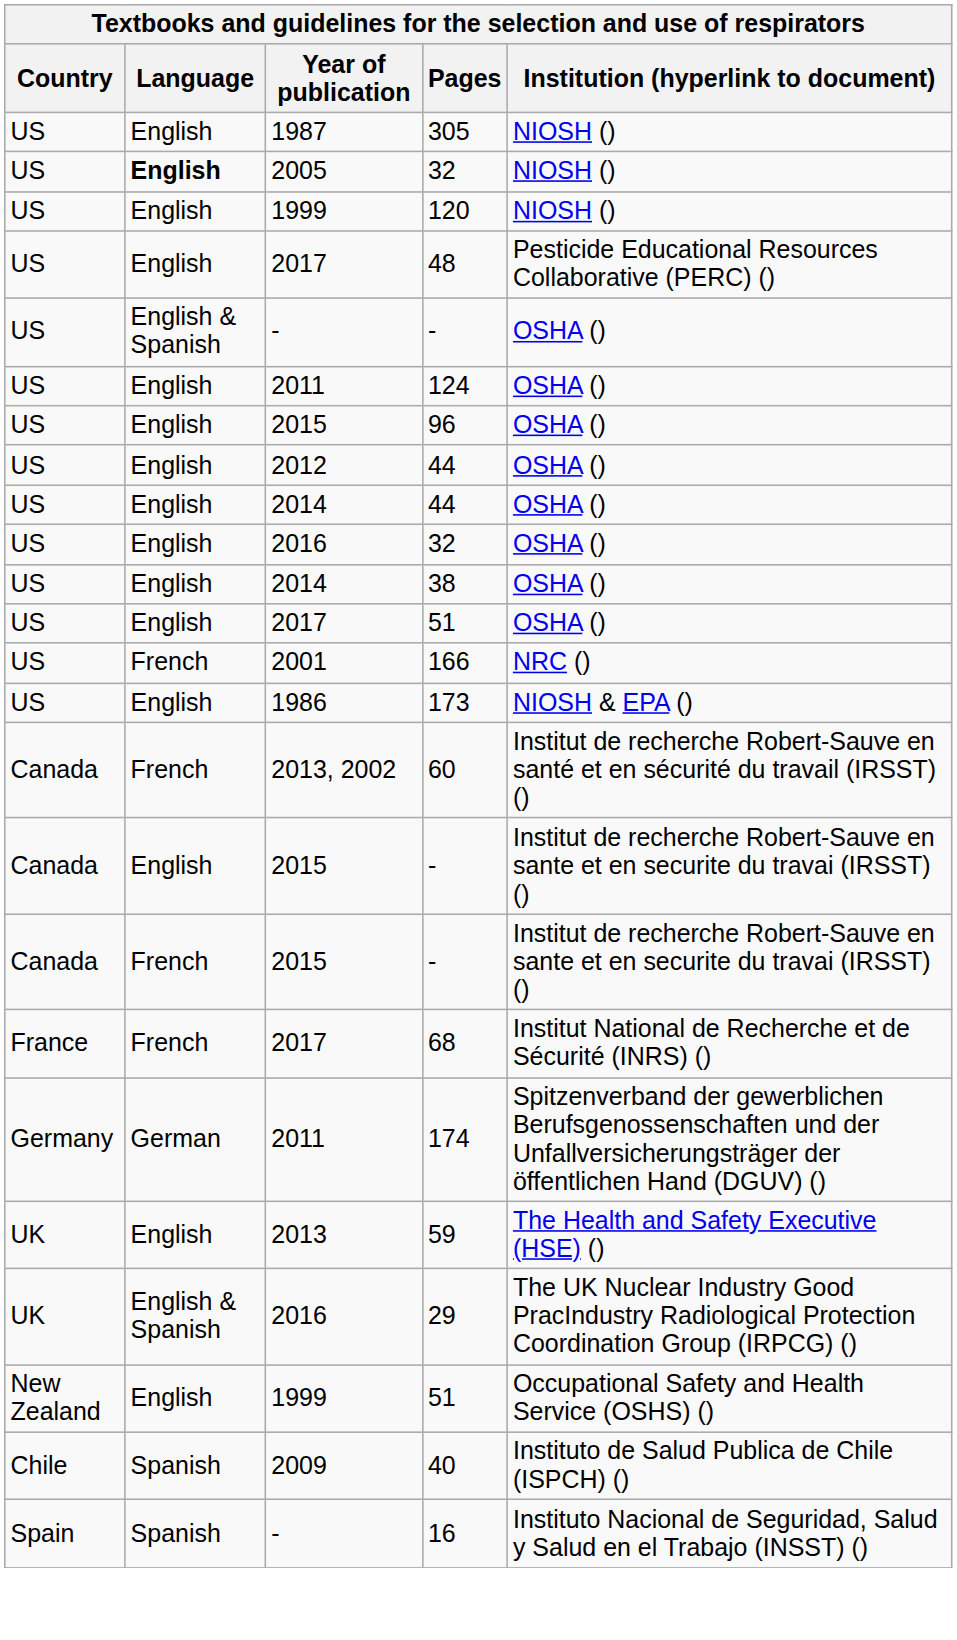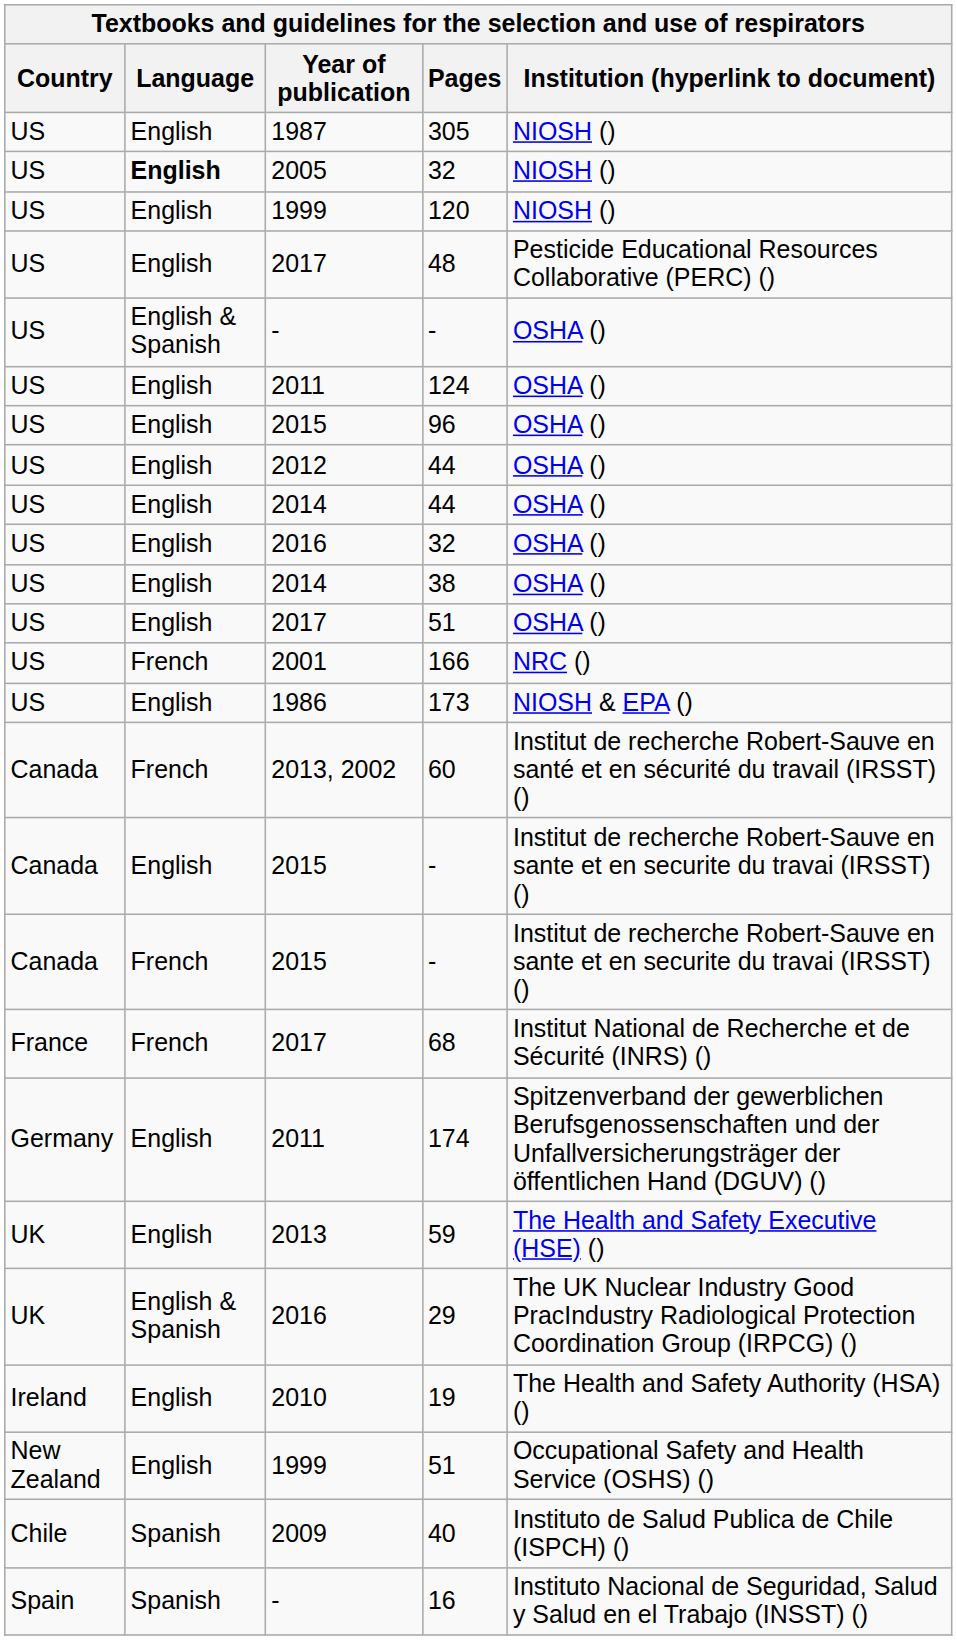 <table class="wikitable sortable collapsible collapsed" style="text-align:center">
 <tr>
 <th colspan="5">Textbooks and guidelines for the selection and use of respirators</th>
 </tr>
 <tr>
 <th>Country</th>
 <th>Language</th>
 <th>Year of publication</th>
 <th>Pages</th>
 <th>Institution (hyperlink to document)</th>
 </tr>
 <tr style="text-align:left">
 <td>US</td>
 <td>English</td>
 <td>1987</td>
 <td>305</td>
 <td><a href='#'>NIOSH</a> ()</td>
 </tr>
 <tr style="text-align:left">
 <td>US</td>
 <td><strong>English</strong></td>
 <td>2005</td>
 <td>32</td>
 <td><a href='#'>NIOSH</a> ()</td>
 </tr>
 <tr style="text-align:left">
 <td>US</td>
 <td>English</td>
 <td>1999</td>
 <td>120</td>
 <td><a href='#'>NIOSH</a> ()</td>
 </tr>
 <tr style="text-align:left">
 <td>US</td>
 <td>English</td>
 <td>2017</td>
 <td>48</td>
 <td>Pesticide Educational Resources Collaborative (PERC) ()</td>
 </tr>
 <tr style="text-align:left">
 <td>US</td>
 <td>English & Spanish</td>
 <td>-</td>
 <td>-</td>
 <td><a href='#'>OSHA</a> ()</td>
 </tr>
 <tr style="text-align:left">
 <td>US</td>
 <td>English</td>
 <td>2011</td>
 <td>124</td>
 <td><a href='#'>OSHA</a> ()</td>
 </tr>
 <tr style="text-align:left">
 <td>US</td>
 <td>English</td>
 <td>2015</td>
 <td>96</td>
 <td><a href='#'>OSHA</a> ()</td>
 </tr>
 <tr style="text-align:left">
 <td>US</td>
 <td>English</td>
 <td>2012</td>
 <td>44</td>
 <td><a href='#'>OSHA</a> ()</td>
 </tr>
 <tr style="text-align:left">
 <td>US</td>
 <td>English</td>
 <td>2014</td>
 <td>44</td>
 <td><a href='#'>OSHA</a> ()</td>
 </tr>
 <tr style="text-align:left">
 <td>US</td>
 <td>English</td>
 <td>2016</td>
 <td>32</td>
 <td><a href='#'>OSHA</a> ()</td>
 </tr>
 <tr style="text-align:left">
 <td>US</td>
 <td>English</td>
 <td>2014</td>
 <td>38</td>
 <td><a href='#'>OSHA</a> ()</td>
 </tr>
 <tr style="text-align:left">
 <td>US</td>
 <td>English</td>
 <td>2017</td>
 <td>51</td>
 <td><a href='#'>OSHA</a> ()</td>
 </tr>
 <tr style="text-align:left">
 <td>US</td>
 <td>French</td>
 <td>2001</td>
 <td>166</td>
 <td><a href='#'>NRC</a> ()</td>
 </tr>
 <tr style="text-align:left">
 <td>US</td>
 <td>English</td>
 <td>1986</td>
 <td>173</td>
 <td><a href='#'>NIOSH</a> & <a href='#'>EPA</a> ()</td>
 </tr>
 <tr style="text-align:left">
 <td>Canada</td>
 <td>French</td>
 <td>2013, 2002</td>
 <td>60</td>
 <td>Institut de recherche Robert-Sauve en santé et en sécurité du travail (IRSST) ()</td>
 </tr>
 <tr style="text-align:left">
 <td>Canada</td>
 <td>English</td>
 <td>2015</td>
 <td>-</td>
 <td>Institut de recherche Robert-Sauve en sante et en securite du travai (IRSST) ()</td>
 </tr>
 <tr style="text-align:left">
 <td>Canada</td>
 <td>French</td>
 <td>2015</td>
 <td>-</td>
 <td>Institut de recherche Robert-Sauve en sante et en securite du travai (IRSST) ()</td>
 </tr>
 <tr style="text-align:left">
 <td>France</td>
 <td>French</td>
 <td>2017</td>
 <td>68</td>
 <td>Institut National de Recherche et de Sécurité (INRS) ()</td>
 </tr>
 <tr style="text-align:left">
 <td>Germany</td>
-<td>German</td>
+<td>English</td>
 <td>2011</td>
 <td>174</td>
 <td>Spitzenverband der gewerblichen Berufsgenossenschaften und der Unfallversicherungsträger der öffentlichen Hand (DGUV) ()</td>
 </tr>
 <tr style="text-align:left">
 <td>UK</td>
 <td>English</td>
 <td>2013</td>
 <td>59</td>
 <td><a href='#'>The Health and Safety Executive (HSE)</a> ()</td>
 </tr>
 <tr style="text-align:left">
 <td>UK</td>
 <td>English & Spanish</td>
 <td>2016</td>
 <td>29</td>
 <td>The UK Nuclear Industry Good PracIndustry Radiological Protection Coordination Group (IRPCG) ()</td>
+</tr>
+<tr style="text-align:left">
+<td>Ireland</td>
+<td>English</td>
+<td>2010</td>
+<td>19</td>
+<td>The Health and Safety Authority (HSA) ()</td>
 </tr>
 <tr style="text-align:left">
 <td>New Zealand</td>
 <td>English</td>
 <td>1999</td>
 <td>51</td>
 <td>Occupational Safety and Health Service (OSHS) ()</td>
 </tr>
 <tr style="text-align:left">
 <td>Chile</td>
 <td>Spanish</td>
 <td>2009</td>
 <td>40</td>
 <td>Instituto de Salud Publica de Chile (ISPCH) ()</td>
 </tr>
 <tr style="text-align:left">
 <td>Spain</td>
 <td>Spanish</td>
 <td>-</td>
 <td>16</td>
 <td>Instituto Nacional de Seguridad, Salud y Salud en el Trabajo (INSST) ()</td>
 </tr>
 </table>
